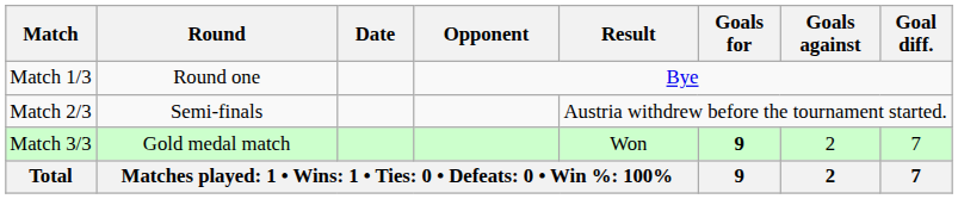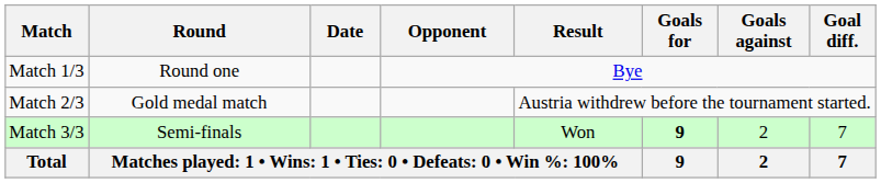 <table class="wikitable sortable" style="text-align: center; font-size: 85%; margin-left: 1em;">
 <tr>
 <th>Match</th>
 <th>Round</th>
 <th>Date</th>
 <th>Opponent</th>
 <th>Result</th>
 <th>Goals<br>for</th>
 <th>Goals<br>against</th>
 <th>Goal<br>diff.</th>
 </tr>
 <tr>
 <td>Match 1/3</td>
 <td>Round one</td>
 <td style="text-align: right;"></td>
 <td colspan="5"><a href='#'>Bye</a></td>
 </tr>
 <tr>
 <td>Match 2/3</td>
-<td>Semi-finals</td>
+<td>Gold medal match</td>
 <td style="text-align: right;"></td>
 <td style="text-align: left;"></td>
 <td colspan="4">Austria withdrew before the tournament started.</td>
 </tr>
 <tr style="background-color: #ccffcc;">
 <td>Match 3/3</td>
-<td>Gold medal match</td>
+<td>Semi-finals</td>
 <td style="text-align: right;"></td>
 <td style="text-align: left;"></td>
 <td>Won</td>
 <td><strong>9</strong></td>
 <td>2</td>
 <td>7</td>
 </tr>
 <tr>
 <th>Total</th>
 <th colspan="4">Matches played: 1 • Wins: 1 • Ties: 0 • Defeats: 0 • Win %: 100%</th>
 <th>9</th>
 <th>2</th>
 <th>7</th>
 </tr>
 </table>
